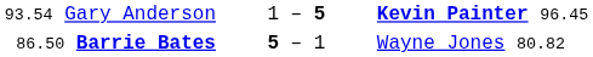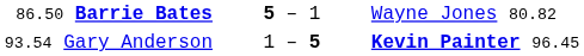 <table style="text-align:center">
 <tr>
 <th width=223></th>
 <th width=100></th>
 <th width=223></th>
 </tr>
 <tr>
+<td align=right><small>86.50</small> <strong><a href='#'>Barrie Bates</a></strong> </td>
+<td><strong>5</strong> – 1</td>
+<td align=left> <a href='#'>Wayne Jones</a> <small>80.82</small></td>
+</tr>
+<tr>
 <td align=right><small>93.54</small> <a href='#'>Gary Anderson</a> </td>
 <td>1 – <strong>5</strong></td>
 <td align=left> <strong><a href='#'>Kevin Painter</a></strong> <small>96.45</small></td>
 </tr>
-<tr>
-<td align=right><small>86.50</small> <strong><a href='#'>Barrie Bates</a></strong> </td>
-<td><strong>5</strong> – 1</td>
-<td align=left> <a href='#'>Wayne Jones</a> <small>80.82</small></td>
-</tr>
 </table>
